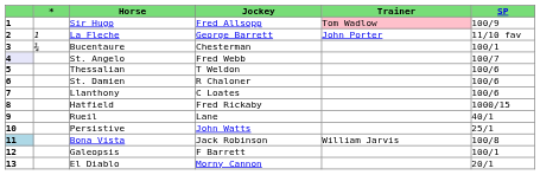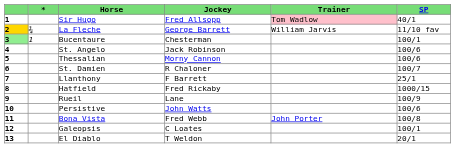 <table border="1" cellpadding="0" style="border-collapse: collapse; font-size:90%">
 <tr style="background:#7d7; text-align:center;">
 <td style="width:35px;"></td>
 <td style="width:45px;"><strong>*</strong></td>
 <td style="width:160px;"><strong>Horse</strong></td>
 <td style="width:160px;"><strong>Jockey</strong></td>
 <td style="width:190px;"><strong>Trainer</strong></td>
 <td style="width:80px;"><strong><a href='#'>SP</a></strong></td>
 </tr>
 <tr>
 <td><strong>1</strong></td>
 <td></td>
 <td><a href='#'>Sir Hugo</a></td>
 <td><a href='#'>Fred Allsopp</a></td>
 <td style="background: pink;">Tom Wadlow</td>
-<td>100/9</td>
+<td>40/1</td>
 </tr>
 <tr>
-<td><strong>2</strong></td>
-<td><em>1</em></td>
+<td style="background: gold;"><strong>2</strong></td>
+<td><em>¾</em></td>
 <td><a href='#'>La Fleche</a></td>
 <td><a href='#'>George Barrett</a></td>
-<td><a href='#'>John Porter</a></td>
+<td>William Jarvis</td>
 <td>11/10 fav</td>
 </tr>
 <tr>
-<td><strong>3</strong></td>
-<td><em>¾</em></td>
+<td style="background: lightgreen;"><strong>3</strong></td>
+<td><em>1</em></td>
 <td>Bucentaure</td>
 <td>Chesterman</td>
 <td></td>
 <td>100/1</td>
 </tr>
 <tr>
-<td style="background: lavender;"><strong>4</strong></td>
+<td><strong>4</strong></td>
 <td></td>
 <td>St. Angelo</td>
-<td>Fred Webb</td>
+<td>Jack Robinson</td>
 <td></td>
-<td>100/7</td>
+<td>100/6</td>
 </tr>
 <tr>
 <td><strong>5</strong></td>
 <td></td>
 <td>Thessalian</td>
-<td>T Weldon</td>
+<td><a href='#'>Morny Cannon</a></td>
 <td></td>
 <td>100/6</td>
 </tr>
 <tr>
 <td><strong>6</strong></td>
 <td></td>
 <td>St. Damien</td>
 <td>R Chaloner</td>
 <td></td>
-<td>100/6</td>
+<td>100/7</td>
 </tr>
 <tr>
 <td><strong>7</strong></td>
 <td></td>
 <td>Llanthony</td>
-<td>C Loates</td>
+<td>F Barrett</td>
 <td></td>
-<td>100/6</td>
+<td>25/1</td>
 </tr>
 <tr>
 <td><strong>8</strong></td>
 <td></td>
 <td>Hatfield</td>
 <td>Fred Rickaby</td>
 <td></td>
 <td>1000/15</td>
 </tr>
 <tr>
 <td><strong>9</strong></td>
 <td></td>
 <td>Rueil</td>
 <td>Lane</td>
 <td></td>
-<td>40/1</td>
+<td>100/9</td>
 </tr>
 <tr>
 <td><strong>10</strong></td>
 <td></td>
 <td>Persistive</td>
 <td><a href='#'>John Watts</a></td>
 <td></td>
-<td>25/1</td>
+<td>100/6</td>
 </tr>
 <tr>
-<td style="background: lightblue;"><strong>11</strong></td>
+<td><strong>11</strong></td>
 <td></td>
 <td><a href='#'>Bona Vista</a></td>
-<td>Jack Robinson</td>
-<td>William Jarvis</td>
+<td>Fred Webb</td>
+<td><a href='#'>John Porter</a></td>
 <td>100/8</td>
 </tr>
 <tr>
 <td><strong>12</strong></td>
 <td></td>
 <td>Galeopsis</td>
-<td>F Barrett</td>
+<td>C Loates</td>
 <td></td>
 <td>100/1</td>
 </tr>
 <tr>
 <td><strong>13</strong></td>
 <td></td>
 <td>El Diablo</td>
-<td><a href='#'>Morny Cannon</a></td>
+<td>T Weldon</td>
 <td></td>
 <td>20/1</td>
 </tr>
 </table>
